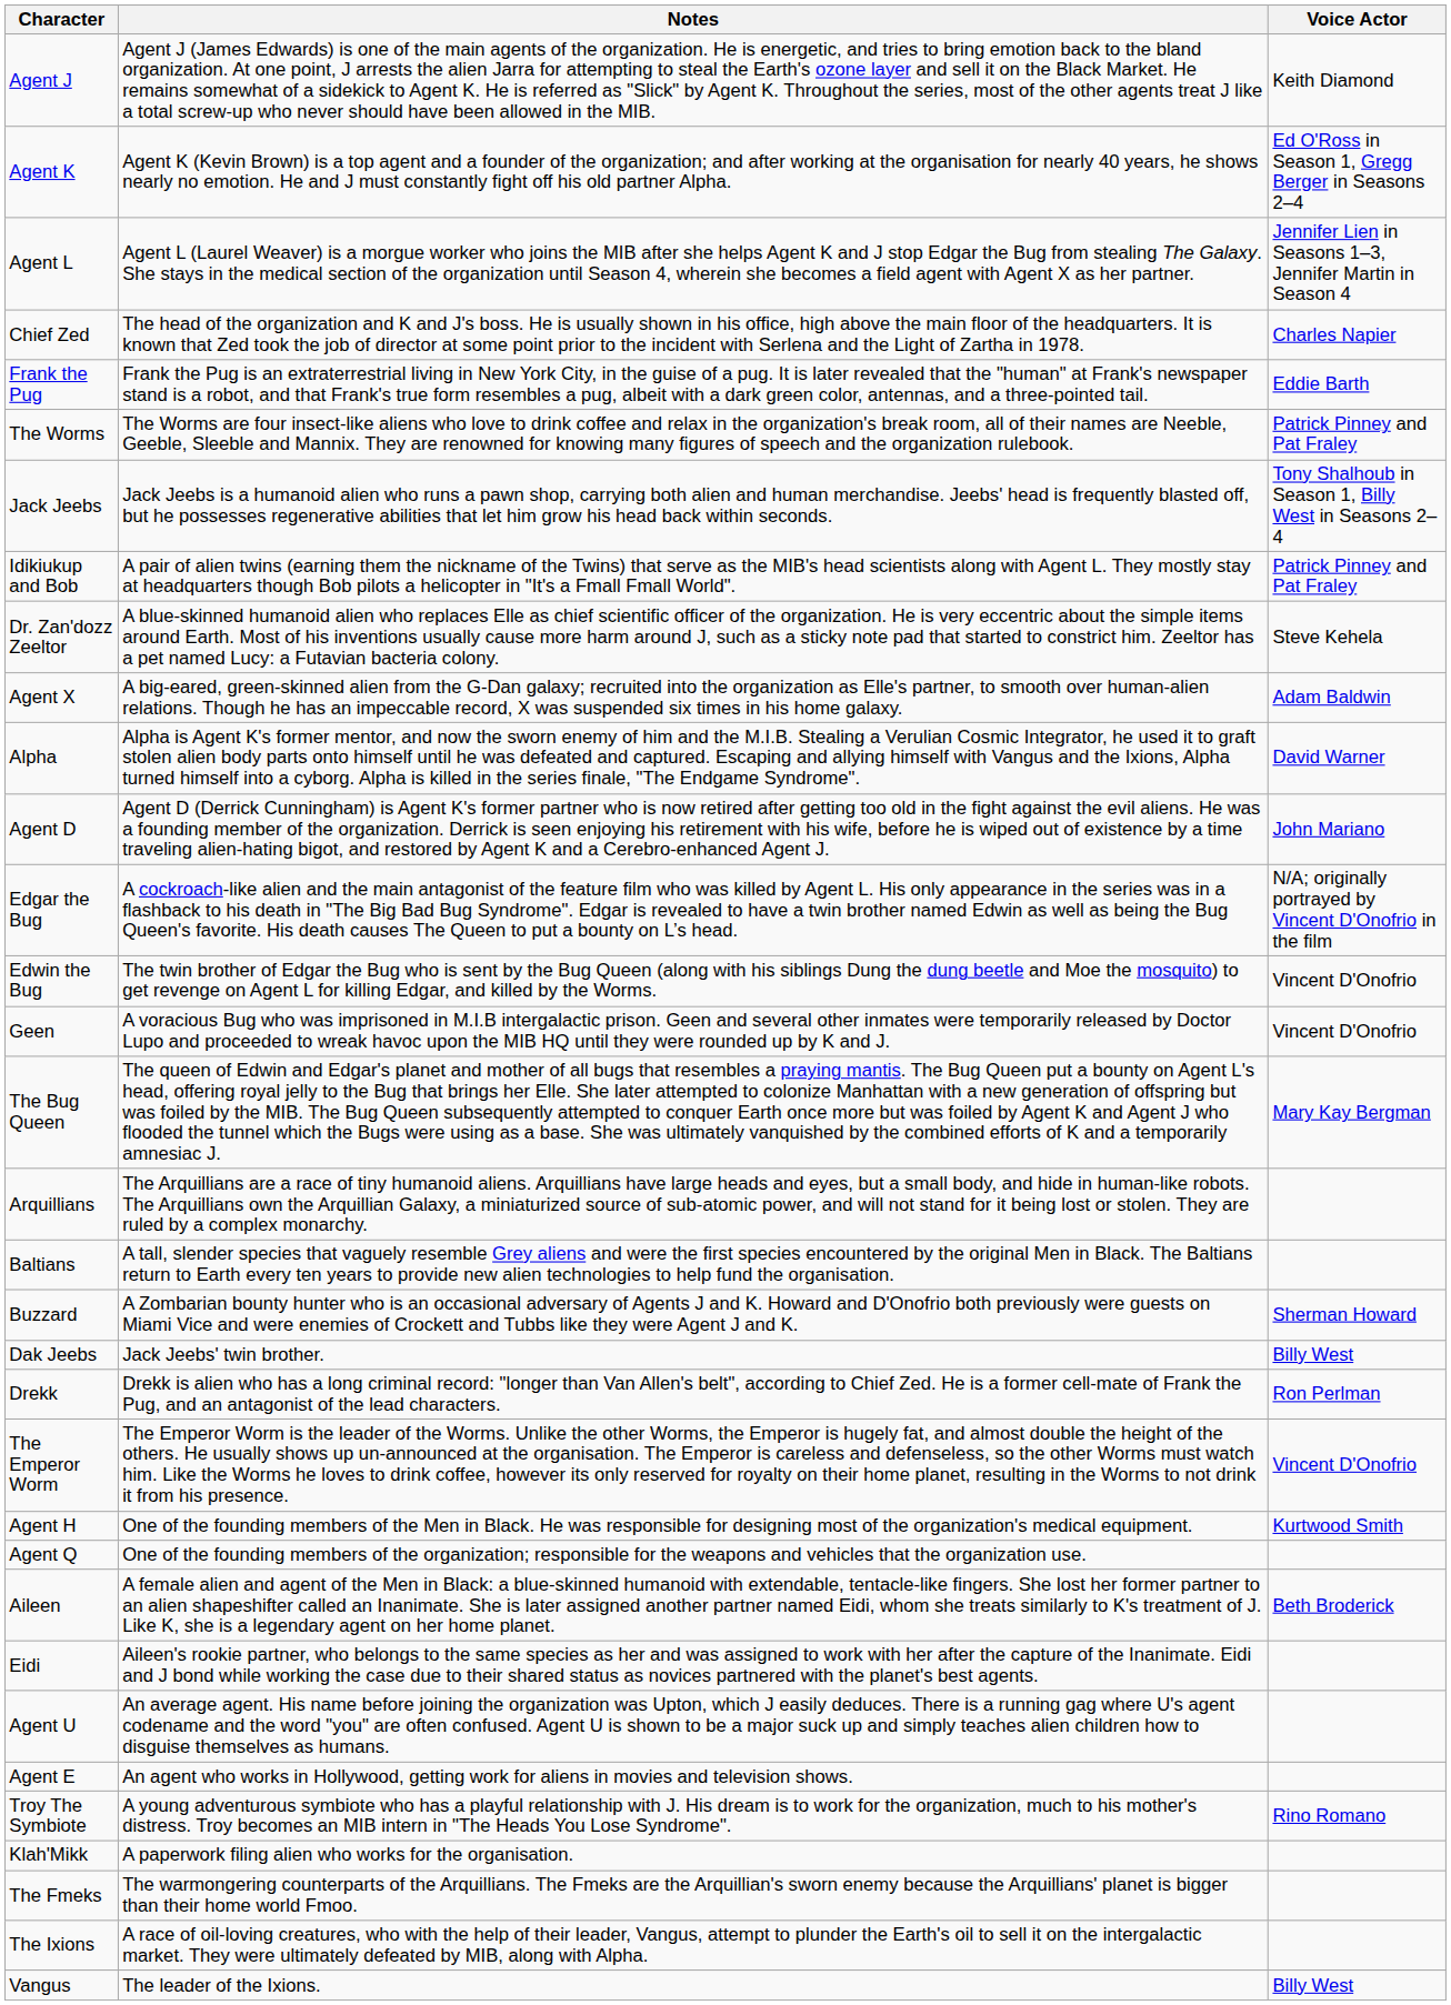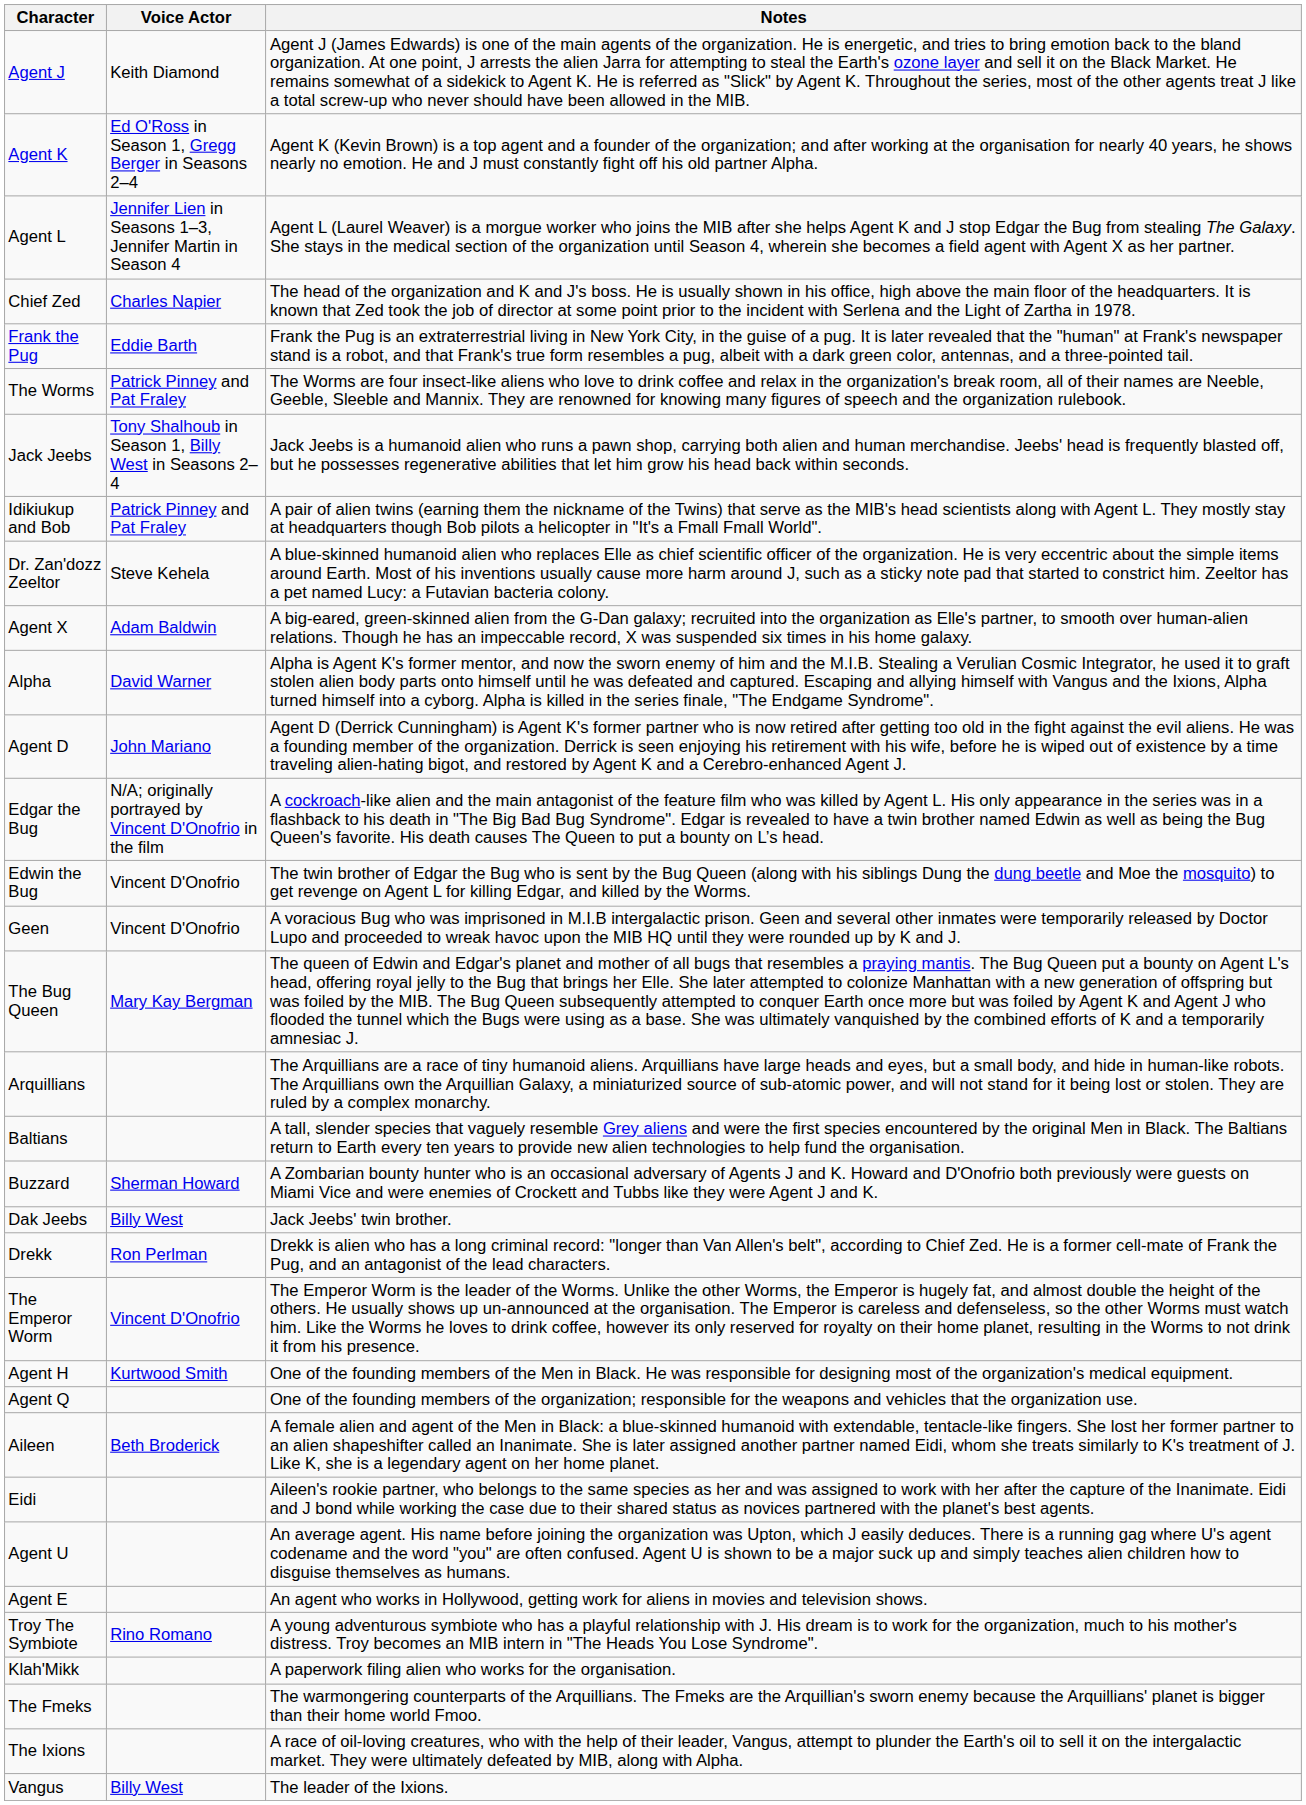 <table class="wikitable sortable">
 <tr>
 <th>Character</th>
+<th>Voice Actor</th>
 <th>Notes</th>
-<th>Voice Actor</th>
 </tr>
 <tr>
 <td><a href='#'>Agent J</a></td>
+<td>Keith Diamond</td>
 <td>Agent J (James Edwards) is one of the main agents of the organization. He is energetic, and tries to bring emotion back to the bland organization. At one point, J arrests the alien Jarra for attempting to steal the Earth's <a href='#'>ozone layer</a> and sell it on the Black Market. He remains somewhat of a sidekick to Agent K. He is referred as "Slick" by Agent K. Throughout the series, most of the other agents treat J like a total screw-up who never should have been allowed in the MIB.</td>
-<td>Keith Diamond</td>
 </tr>
 <tr>
 <td><a href='#'>Agent K</a></td>
+<td><a href='#'>Ed O'Ross</a> in Season 1, <a href='#'>Gregg Berger</a> in Seasons 2–4</td>
 <td>Agent K (Kevin Brown) is a top agent and a founder of the organization; and after working at the organisation for nearly 40 years, he shows nearly no emotion. He and J must constantly fight off his old partner Alpha.</td>
-<td><a href='#'>Ed O'Ross</a> in Season 1, <a href='#'>Gregg Berger</a> in Seasons 2–4</td>
 </tr>
 <tr>
 <td>Agent L</td>
+<td><a href='#'>Jennifer Lien</a> in Seasons 1–3, Jennifer Martin in Season 4</td>
 <td>Agent L (Laurel Weaver) is a morgue worker who joins the MIB after she helps Agent K and J stop Edgar the Bug from stealing <em>The Galaxy</em>. She stays in the medical section of the organization until Season 4, wherein she becomes a field agent with Agent X as her partner.</td>
-<td><a href='#'>Jennifer Lien</a> in Seasons 1–3, Jennifer Martin in Season 4</td>
 </tr>
 <tr>
 <td>Chief Zed</td>
+<td><a href='#'>Charles Napier</a></td>
 <td>The head of the organization and K and J's boss. He is usually shown in his office, high above the main floor of the headquarters. It is known that Zed took the job of director at some point prior to the incident with Serlena and the Light of Zartha in 1978.</td>
-<td><a href='#'>Charles Napier</a></td>
 </tr>
 <tr>
 <td><a href='#'>Frank the Pug</a></td>
+<td><a href='#'>Eddie Barth</a></td>
 <td>Frank the Pug is an extraterrestrial living in New York City, in the guise of a pug. It is later revealed that the "human" at Frank's newspaper stand is a robot, and that Frank's true form resembles a pug, albeit with a dark green color, antennas, and a three-pointed tail.</td>
-<td><a href='#'>Eddie Barth</a></td>
 </tr>
 <tr>
 <td>The Worms</td>
+<td><a href='#'>Patrick Pinney</a> and <a href='#'>Pat Fraley</a></td>
 <td>The Worms are four insect-like aliens who love to drink coffee and relax in the organization's break room, all of their names are Neeble, Geeble, Sleeble and Mannix. They are renowned for knowing many figures of speech and the organization rulebook.</td>
-<td><a href='#'>Patrick Pinney</a> and <a href='#'>Pat Fraley</a></td>
 </tr>
 <tr>
 <td>Jack Jeebs</td>
+<td><a href='#'>Tony Shalhoub</a> in Season 1, <a href='#'>Billy West</a> in Seasons 2–4</td>
 <td>Jack Jeebs is a humanoid alien who runs a pawn shop, carrying both alien and human merchandise. Jeebs' head is frequently blasted off, but he possesses regenerative abilities that let him grow his head back within seconds.</td>
-<td><a href='#'>Tony Shalhoub</a> in Season 1, <a href='#'>Billy West</a> in Seasons 2–4</td>
 </tr>
 <tr>
 <td>Idikiukup and Bob</td>
+<td><a href='#'>Patrick Pinney</a> and <a href='#'>Pat Fraley</a></td>
 <td>A pair of alien twins (earning them the nickname of the Twins) that serve as the MIB's head scientists along with Agent L. They mostly stay at headquarters though Bob pilots a helicopter in "It's a Fmall Fmall World".</td>
-<td><a href='#'>Patrick Pinney</a> and <a href='#'>Pat Fraley</a></td>
 </tr>
 <tr>
 <td>Dr. Zan'dozz Zeeltor</td>
+<td>Steve Kehela</td>
 <td>A blue-skinned humanoid alien who replaces Elle as chief scientific officer of the organization. He is very eccentric about the simple items around Earth. Most of his inventions usually cause more harm around J, such as a sticky note pad that started to constrict him. Zeeltor has a pet named Lucy: a Futavian bacteria colony.</td>
-<td>Steve Kehela</td>
 </tr>
 <tr>
 <td>Agent X</td>
+<td><a href='#'>Adam Baldwin</a></td>
 <td>A big-eared, green-skinned alien from the G-Dan galaxy; recruited into the organization as Elle's partner, to smooth over human-alien relations. Though he has an impeccable record, X was suspended six times in his home galaxy.</td>
-<td><a href='#'>Adam Baldwin</a></td>
 </tr>
 <tr>
 <td>Alpha</td>
+<td><a href='#'>David Warner</a></td>
 <td>Alpha is Agent K's former mentor, and now the sworn enemy of him and the M.I.B. Stealing a Verulian Cosmic Integrator, he used it to graft stolen alien body parts onto himself until he was defeated and captured. Escaping and allying himself with Vangus and the Ixions, Alpha turned himself into a cyborg. Alpha is killed in the series finale, "The Endgame Syndrome".</td>
-<td><a href='#'>David Warner</a></td>
 </tr>
 <tr>
 <td>Agent D</td>
+<td><a href='#'>John Mariano</a></td>
 <td>Agent D (Derrick Cunningham) is Agent K's former partner who is now retired after getting too old in the fight against the evil aliens. He was a founding member of the organization. Derrick is seen enjoying his retirement with his wife, before he is wiped out of existence by a time traveling alien-hating bigot, and restored by Agent K and a Cerebro-enhanced Agent J.</td>
-<td><a href='#'>John Mariano</a></td>
 </tr>
 <tr>
 <td>Edgar the Bug</td>
+<td>N/A; originally portrayed by <a href='#'>Vincent D'Onofrio</a> in the film</td>
 <td>A <a href='#'>cockroach</a>-like alien and the main antagonist of the feature film who was killed by Agent L. His only appearance in the series was in a flashback to his death in "The Big Bad Bug Syndrome". Edgar is revealed to have a twin brother named Edwin as well as being the Bug Queen's favorite. His death causes The Queen to put a bounty on L’s head.</td>
-<td>N/A; originally portrayed by <a href='#'>Vincent D'Onofrio</a> in the film</td>
 </tr>
 <tr>
 <td>Edwin the Bug</td>
+<td>Vincent D'Onofrio</td>
 <td>The twin brother of Edgar the Bug who is sent by the Bug Queen (along with his siblings Dung the <a href='#'>dung beetle</a> and Moe the <a href='#'>mosquito</a>) to get revenge on Agent L for killing Edgar, and killed by the Worms.</td>
-<td>Vincent D'Onofrio</td>
 </tr>
 <tr>
 <td>Geen</td>
+<td>Vincent D'Onofrio</td>
 <td>A voracious Bug who was imprisoned in M.I.B intergalactic prison. Geen and several other inmates were temporarily released by Doctor Lupo and proceeded to wreak havoc upon the MIB HQ until they were rounded up by K and J.</td>
-<td>Vincent D'Onofrio</td>
 </tr>
 <tr>
 <td>The Bug Queen</td>
+<td><a href='#'>Mary Kay Bergman</a></td>
 <td>The queen of Edwin and Edgar's planet and mother of all bugs that resembles a <a href='#'>praying mantis</a>. The Bug Queen put a bounty on Agent L's head, offering royal jelly to the Bug that brings her Elle. She later attempted to colonize Manhattan with a new generation of offspring but was foiled by the MIB. The Bug Queen subsequently attempted to conquer Earth once more but was foiled by Agent K and Agent J who flooded the tunnel which the Bugs were using as a base. She was ultimately vanquished by the combined efforts of K and a temporarily amnesiac J.</td>
-<td><a href='#'>Mary Kay Bergman</a></td>
 </tr>
 <tr>
 <td>Arquillians</td>
+<td></td>
 <td>The Arquillians are a race of tiny humanoid aliens. Arquillians have large heads and eyes, but a small body, and hide in human-like robots. The Arquillians own the Arquillian Galaxy, a miniaturized source of sub-atomic power, and will not stand for it being lost or stolen. They are ruled by a complex monarchy.</td>
-<td></td>
 </tr>
 <tr>
 <td>Baltians</td>
+<td></td>
 <td>A tall, slender species that vaguely resemble <a href='#'>Grey aliens</a> and were the first species encountered by the original Men in Black. The Baltians return to Earth every ten years to provide new alien technologies to help fund the organisation.</td>
-<td></td>
 </tr>
 <tr>
 <td>Buzzard</td>
+<td><a href='#'>Sherman Howard</a></td>
 <td>A Zombarian bounty hunter who is an occasional adversary of Agents J and K. Howard and D'Onofrio both previously were guests on Miami Vice and were enemies of Crockett and Tubbs like they were Agent J and K.</td>
-<td><a href='#'>Sherman Howard</a></td>
 </tr>
 <tr>
 <td>Dak Jeebs</td>
+<td><a href='#'>Billy West</a></td>
 <td>Jack Jeebs' twin brother.</td>
-<td><a href='#'>Billy West</a></td>
 </tr>
 <tr>
 <td>Drekk</td>
+<td><a href='#'>Ron Perlman</a></td>
 <td>Drekk is alien who has a long criminal record: "longer than Van Allen's belt", according to Chief Zed. He is a former cell-mate of Frank the Pug, and an antagonist of the lead characters.</td>
-<td><a href='#'>Ron Perlman</a></td>
 </tr>
 <tr>
 <td>The Emperor Worm</td>
+<td><a href='#'>Vincent D'Onofrio</a></td>
 <td>The Emperor Worm is the leader of the Worms. Unlike the other Worms, the Emperor is hugely fat, and almost double the height of the others. He usually shows up un-announced at the organisation. The Emperor is careless and defenseless, so the other Worms must watch him. Like the Worms he loves to drink coffee, however its only reserved for royalty on their home planet, resulting in the Worms to not drink it from his presence.</td>
-<td><a href='#'>Vincent D'Onofrio</a></td>
 </tr>
 <tr>
 <td>Agent H</td>
+<td><a href='#'>Kurtwood Smith</a></td>
 <td>One of the founding members of the Men in Black. He was responsible for designing most of the organization's medical equipment.</td>
-<td><a href='#'>Kurtwood Smith</a></td>
 </tr>
 <tr>
 <td>Agent Q</td>
+<td></td>
 <td>One of the founding members of the organization; responsible for the weapons and vehicles that the organization use.</td>
-<td></td>
 </tr>
 <tr>
 <td>Aileen</td>
+<td><a href='#'>Beth Broderick</a></td>
 <td>A female alien and agent of the Men in Black: a blue-skinned humanoid with extendable, tentacle-like fingers. She lost her former partner to an alien shapeshifter called an Inanimate. She is later assigned another partner named Eidi, whom she treats similarly to K's treatment of J. Like K, she is a legendary agent on her home planet.</td>
-<td><a href='#'>Beth Broderick</a></td>
 </tr>
 <tr>
 <td>Eidi</td>
+<td></td>
 <td>Aileen's rookie partner, who belongs to the same species as her and was assigned to work with her after the capture of the Inanimate. Eidi and J bond while working the case due to their shared status as novices partnered with the planet's best agents.</td>
-<td></td>
 </tr>
 <tr>
 <td>Agent U</td>
+<td></td>
 <td>An average agent. His name before joining the organization was Upton, which J easily deduces. There is a running gag where U's agent codename and the word "you" are often confused. Agent U is shown to be a major suck up and simply teaches alien children how to disguise themselves as humans.</td>
-<td></td>
 </tr>
 <tr>
 <td>Agent E</td>
+<td></td>
 <td>An agent who works in Hollywood, getting work for aliens in movies and television shows.</td>
-<td></td>
 </tr>
 <tr>
 <td>Troy The Symbiote</td>
+<td><a href='#'>Rino Romano</a></td>
 <td>A young adventurous symbiote who has a playful relationship with J. His dream is to work for the organization, much to his mother's distress. Troy becomes an MIB intern in "The Heads You Lose Syndrome".</td>
-<td><a href='#'>Rino Romano</a></td>
 </tr>
 <tr>
 <td>Klah'Mikk</td>
+<td></td>
 <td>A paperwork filing alien who works for the organisation.</td>
-<td></td>
 </tr>
 <tr>
 <td>The Fmeks</td>
+<td></td>
 <td>The warmongering counterparts of the Arquillians. The Fmeks are the Arquillian's sworn enemy because the Arquillians' planet is bigger than their home world Fmoo.</td>
-<td></td>
 </tr>
 <tr>
 <td>The Ixions</td>
+<td></td>
 <td>A race of oil-loving creatures, who with the help of their leader, Vangus, attempt to plunder the Earth's oil to sell it on the intergalactic market. They were ultimately defeated by MIB, along with Alpha.</td>
-<td></td>
 </tr>
 <tr>
 <td>Vangus</td>
+<td><a href='#'>Billy West</a></td>
 <td>The leader of the Ixions.</td>
-<td><a href='#'>Billy West</a></td>
 </tr>
 </table>
